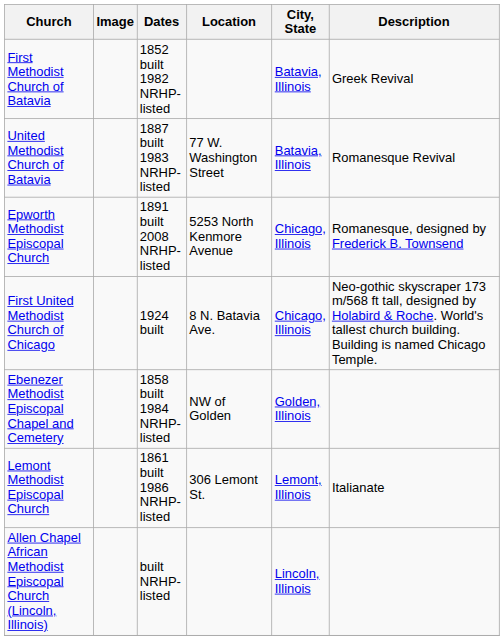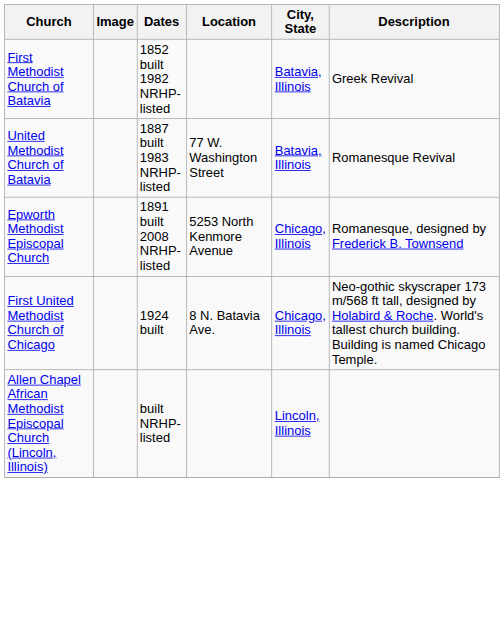 <table class="wikitable sortable" style="width:98%">
 <tr>
 <th style="width:18%;"><strong>Church</strong></th>
 <th style="width:8%;" class="unsortable"><strong>Image</strong></th>
 <th style="width:10%;"><strong>Dates</strong></th>
 <th><strong>Location</strong></th>
 <th style="width:8%;"><strong>City, State</strong></th>
 <th class="unsortable"><strong>Description</strong></th>
 </tr>
 <tr>
 <td><a href='#'>First Methodist Church of Batavia</a></td>
 <td></td>
 <td>1852 built<br>1982 NRHP-listed</td>
 <td><small></small></td>
 <td><a href='#'>Batavia, Illinois</a></td>
 <td>Greek Revival</td>
 </tr>
 <tr>
 <td><a href='#'>United Methodist Church of Batavia</a></td>
 <td></td>
 <td>1887 built<br>1983 NRHP-listed</td>
 <td>77 W. Washington Street<br><small></small></td>
 <td><a href='#'>Batavia, Illinois</a></td>
 <td>Romanesque Revival</td>
 </tr>
 <tr>
 <td><a href='#'>Epworth Methodist Episcopal Church</a></td>
 <td></td>
 <td>1891 built<br>2008 NRHP-listed</td>
 <td>5253 North Kenmore Avenue<br><small></small></td>
 <td><a href='#'>Chicago, Illinois</a></td>
 <td>Romanesque, designed by <a href='#'>Frederick B. Townsend</a></td>
 </tr>
 <tr>
 <td><a href='#'>First United Methodist Church of Chicago</a></td>
 <td></td>
 <td>1924 built</td>
 <td>8 N. Batavia Ave.<br><small></small></td>
 <td><a href='#'>Chicago, Illinois</a></td>
 <td>Neo-gothic skyscraper 173 m/568 ft tall, designed by <a href='#'>Holabird & Roche</a>. World's tallest church building. Building is named Chicago Temple.</td>
 </tr>
 <tr>
-<td><a href='#'>Ebenezer Methodist Episcopal Chapel and Cemetery</a></td>
-<td></td>
-<td>1858 built<br>1984 NRHP-listed</td>
-<td>NW of Golden<br><small></small></td>
-<td><a href='#'>Golden, Illinois</a></td>
-<td></td>
-</tr>
-<tr>
-<td><a href='#'>Lemont Methodist Episcopal Church</a></td>
-<td></td>
-<td>1861 built<br>1986 NRHP-listed</td>
-<td>306 Lemont St.<br><small></small></td>
-<td><a href='#'>Lemont, Illinois</a></td>
-<td>Italianate</td>
-</tr>
-<tr>
 <td><a href='#'>Allen Chapel African Methodist Episcopal Church (Lincoln, Illinois)</a></td>
 <td></td>
 <td>built<br> NRHP-listed</td>
 <td></td>
 <td><a href='#'>Lincoln, Illinois</a></td>
 <td></td>
 </tr>
 <tr>
 </tr>
 </table>
